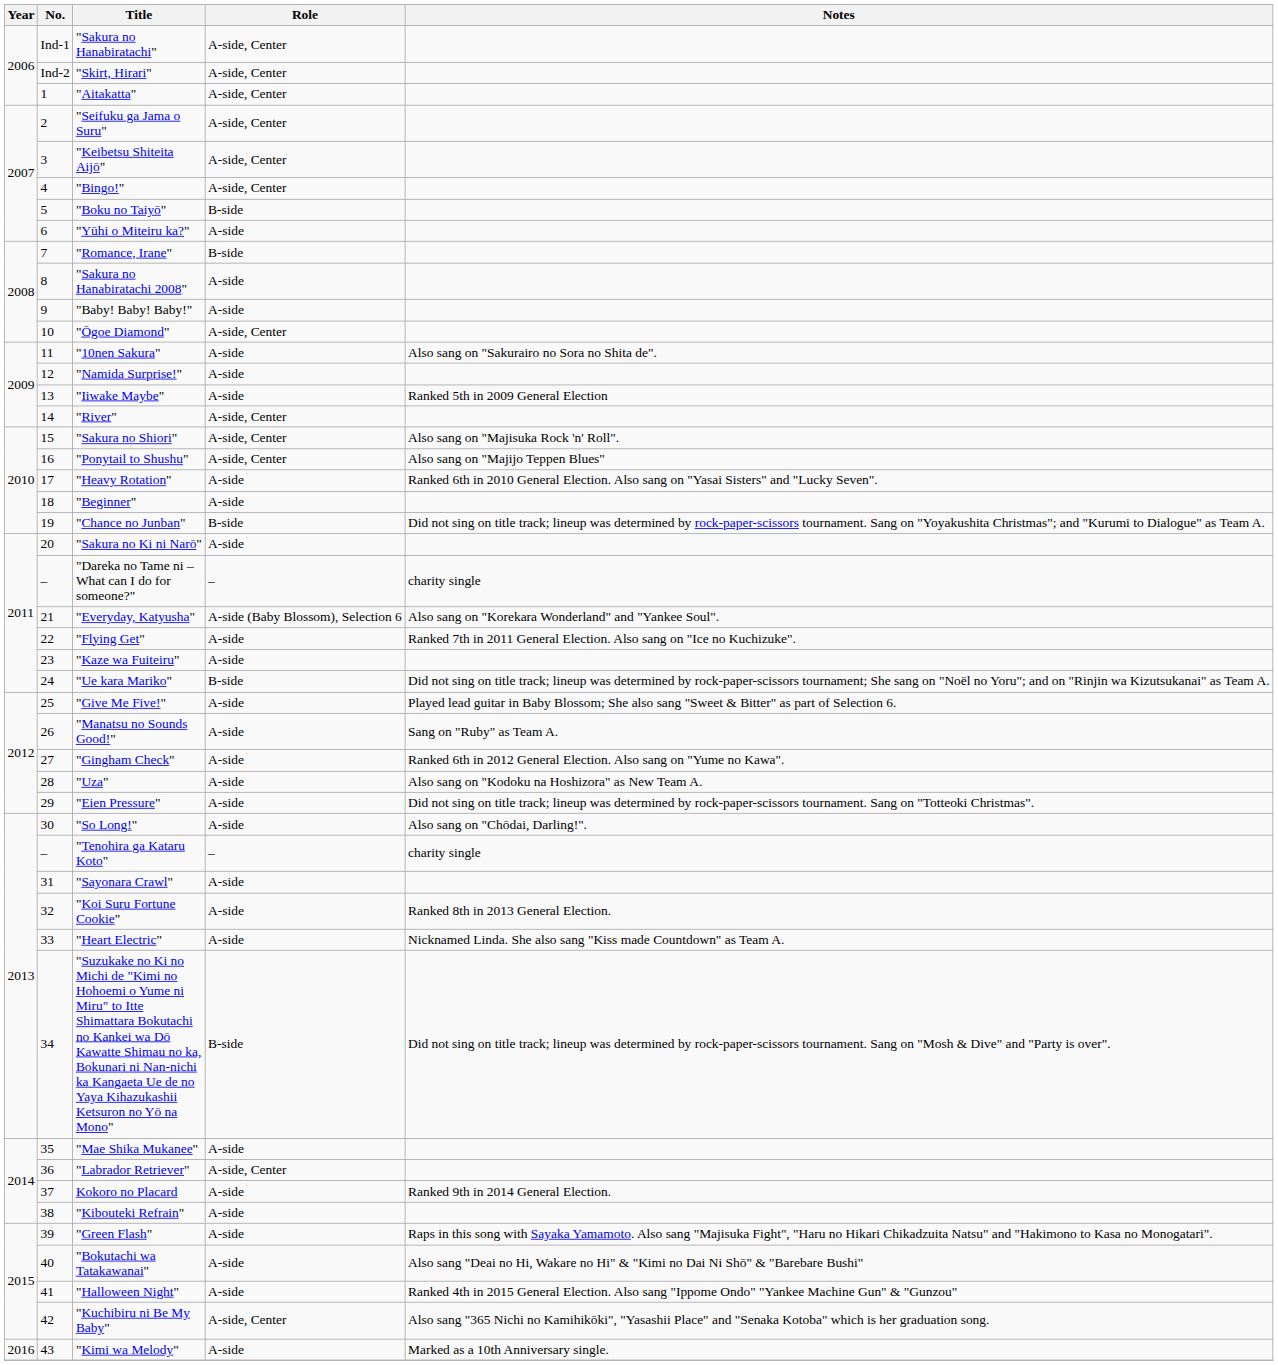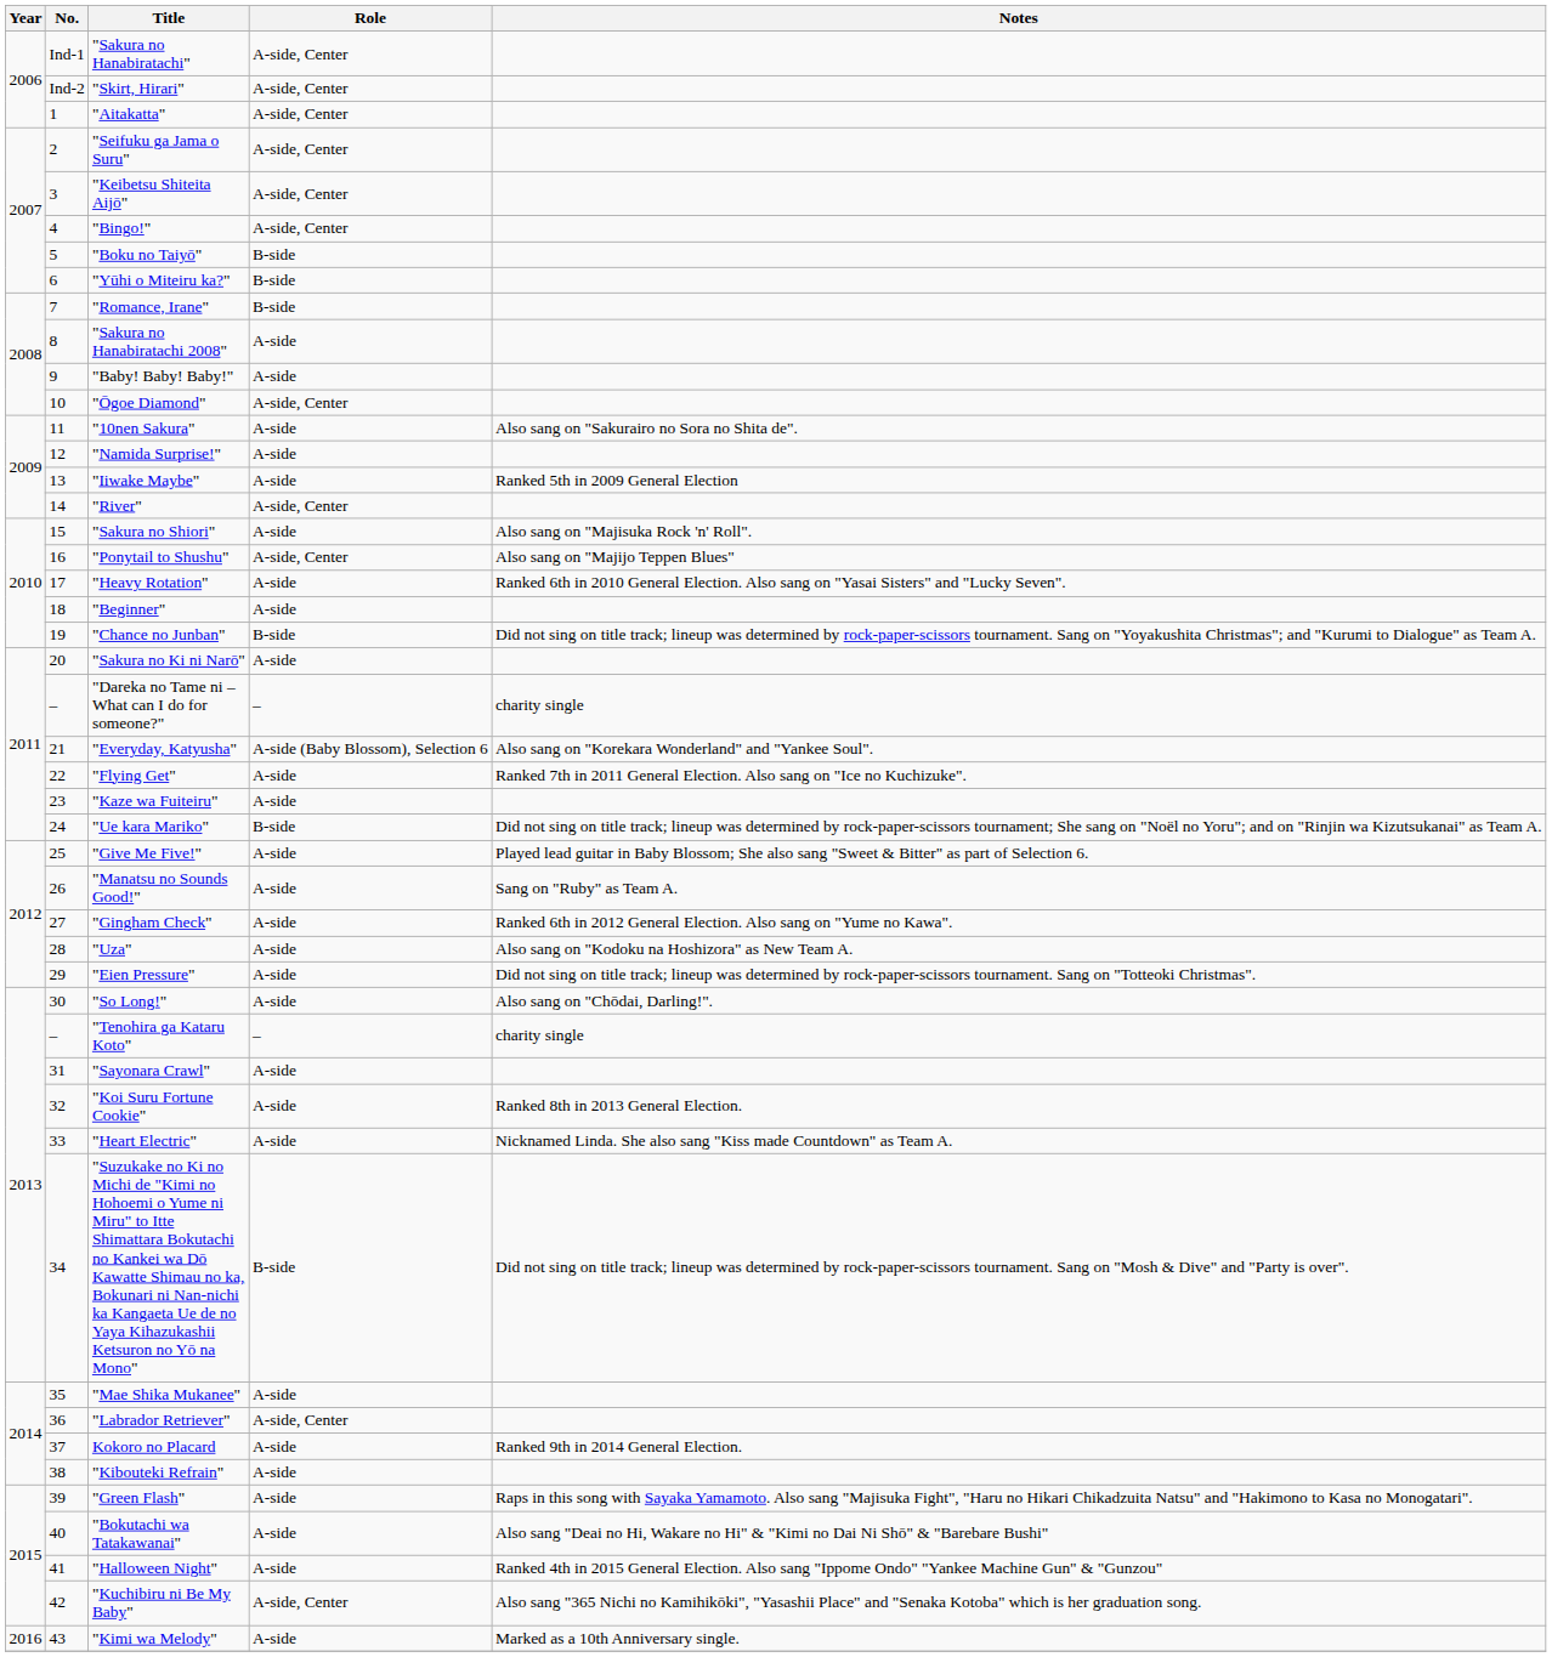 <table class="wikitable sortable">
 <tr>
 <th>Year</th>
 <th data-sort-type="number">No. </th>
 <th style="width:150px;">Title </th>
 <th>Role  </th>
 <th class="unsortable">Notes </th>
 </tr>
 <tr>
 <td rowspan="3">2006</td>
 <td>Ind-1</td>
 <td>"<a href='#'>Sakura no Hanabiratachi</a>"</td>
 <td>A-side, Center</td>
 <td></td>
 </tr>
 <tr>
 <td>Ind-2</td>
 <td>"<a href='#'>Skirt, Hirari</a>"</td>
 <td>A-side, Center</td>
 <td></td>
 </tr>
 <tr>
 <td>1</td>
 <td>"<a href='#'>Aitakatta</a>"</td>
 <td>A-side, Center</td>
 <td></td>
 </tr>
 <tr>
 <td rowspan="5">2007</td>
 <td>2</td>
 <td>"<a href='#'>Seifuku ga Jama o Suru</a>"</td>
 <td>A-side, Center</td>
 <td></td>
 </tr>
 <tr>
 <td>3</td>
 <td>"<a href='#'>Keibetsu Shiteita Aijō</a>"</td>
 <td>A-side, Center</td>
 <td></td>
 </tr>
 <tr>
 <td>4</td>
 <td>"<a href='#'>Bingo!</a>"</td>
 <td>A-side, Center</td>
 <td></td>
 </tr>
 <tr>
 <td>5</td>
 <td>"<a href='#'>Boku no Taiyō</a>"</td>
 <td>B-side</td>
 <td></td>
 </tr>
 <tr>
 <td>6</td>
 <td>"<a href='#'>Yūhi o Miteiru ka?</a>"</td>
-<td>A-side</td>
+<td>B-side</td>
 <td></td>
 </tr>
 <tr>
 <td rowspan="4">2008</td>
 <td>7</td>
 <td>"<a href='#'>Romance, Irane</a>"</td>
 <td>B-side</td>
 <td></td>
 </tr>
 <tr>
 <td>8</td>
 <td>"<a href='#'>Sakura no Hanabiratachi 2008</a>"</td>
 <td>A-side</td>
 <td></td>
 </tr>
 <tr>
 <td>9</td>
 <td>"Baby! Baby! Baby!"</td>
 <td>A-side</td>
 <td></td>
 </tr>
 <tr>
 <td>10</td>
 <td>"<a href='#'>Ōgoe Diamond</a>"</td>
 <td>A-side, Center</td>
 <td></td>
 </tr>
 <tr>
 <td rowspan="4">2009</td>
 <td>11</td>
 <td>"<a href='#'>10nen Sakura</a>"</td>
 <td>A-side</td>
 <td>Also sang on "Sakurairo no Sora no Shita de".</td>
 </tr>
 <tr>
 <td>12</td>
 <td>"<a href='#'>Namida Surprise!</a>"</td>
 <td>A-side</td>
 <td></td>
 </tr>
 <tr>
 <td>13</td>
 <td>"<a href='#'>Iiwake Maybe</a>"</td>
 <td>A-side</td>
 <td>Ranked 5th in 2009 General Election</td>
 </tr>
 <tr>
 <td>14</td>
 <td>"<a href='#'>River</a>"</td>
 <td>A-side, Center</td>
 <td></td>
 </tr>
 <tr>
 <td rowspan="5">2010</td>
 <td>15</td>
 <td>"<a href='#'>Sakura no Shiori</a>"</td>
-<td>A-side, Center</td>
+<td>A-side</td>
 <td>Also sang on "Majisuka Rock 'n' Roll".</td>
 </tr>
 <tr>
 <td>16</td>
 <td>"<a href='#'>Ponytail to Shushu</a>"</td>
 <td>A-side, Center</td>
 <td>Also sang on "Majijo Teppen Blues"</td>
 </tr>
 <tr>
 <td>17</td>
 <td>"<a href='#'>Heavy Rotation</a>"</td>
 <td>A-side</td>
 <td>Ranked 6th in 2010 General Election. Also sang on "Yasai Sisters" and "Lucky Seven".</td>
 </tr>
 <tr>
 <td>18</td>
 <td>"<a href='#'>Beginner</a>"</td>
 <td>A-side</td>
 <td></td>
 </tr>
 <tr>
 <td>19</td>
 <td>"<a href='#'>Chance no Junban</a>"</td>
 <td>B-side</td>
 <td>Did not sing on title track; lineup was determined by <a href='#'>rock-paper-scissors</a> tournament. Sang on "Yoyakushita Christmas"; and "Kurumi to Dialogue" as Team A.</td>
 </tr>
 <tr>
 <td rowspan="6">2011</td>
 <td>20</td>
 <td>"<a href='#'>Sakura no Ki ni Narō</a>"</td>
 <td>A-side</td>
 <td></td>
 </tr>
 <tr>
 <td>–</td>
 <td>"Dareka no Tame ni – What can I do for someone?"</td>
 <td>–</td>
 <td>charity single</td>
 </tr>
 <tr>
 <td>21</td>
 <td>"<a href='#'>Everyday, Katyusha</a>"</td>
 <td>A-side (Baby Blossom), Selection 6</td>
 <td>Also sang on "Korekara Wonderland" and "Yankee Soul".</td>
 </tr>
 <tr>
 <td>22</td>
 <td>"<a href='#'>Flying Get</a>"</td>
 <td>A-side</td>
 <td>Ranked 7th in 2011 General Election. Also sang on "Ice no Kuchizuke".</td>
 </tr>
 <tr>
 <td>23</td>
 <td>"<a href='#'>Kaze wa Fuiteiru</a>"</td>
 <td>A-side</td>
 <td></td>
 </tr>
 <tr>
 <td>24</td>
 <td>"<a href='#'>Ue kara Mariko</a>"</td>
 <td>B-side</td>
 <td>Did not sing on title track; lineup was determined by rock-paper-scissors tournament; She sang on "Noël no Yoru"; and on "Rinjin wa Kizutsukanai" as Team A.</td>
 </tr>
 <tr>
 <td rowspan="5">2012</td>
 <td>25</td>
 <td>"<a href='#'>Give Me Five!</a>"</td>
 <td>A-side</td>
 <td>Played lead guitar in Baby Blossom; She also sang "Sweet & Bitter" as part of Selection 6.</td>
 </tr>
 <tr>
 <td>26</td>
 <td>"<a href='#'>Manatsu no Sounds Good!</a>"</td>
 <td>A-side</td>
 <td>Sang on "Ruby" as Team A.</td>
 </tr>
 <tr>
 <td>27</td>
 <td>"<a href='#'>Gingham Check</a>"</td>
 <td>A-side</td>
 <td>Ranked 6th in 2012 General Election. Also sang on "Yume no Kawa".</td>
 </tr>
 <tr>
 <td>28</td>
 <td>"<a href='#'>Uza</a>"</td>
 <td>A-side</td>
 <td>Also sang on "Kodoku na Hoshizora" as New Team A.</td>
 </tr>
 <tr>
 <td>29</td>
 <td>"<a href='#'>Eien Pressure</a>"</td>
 <td>A-side</td>
 <td>Did not sing on title track; lineup was determined by rock-paper-scissors tournament. Sang on "Totteoki Christmas".</td>
 </tr>
 <tr>
 <td rowspan="6">2013</td>
 <td>30</td>
 <td>"<a href='#'>So Long!</a>"</td>
 <td>A-side</td>
 <td>Also sang on "Chōdai, Darling!".</td>
 </tr>
 <tr>
 <td>–</td>
 <td>"<a href='#'>Tenohira ga Kataru Koto</a>"</td>
 <td>–</td>
 <td>charity single</td>
 </tr>
 <tr>
 <td>31</td>
 <td>"<a href='#'>Sayonara Crawl</a>"</td>
 <td>A-side</td>
 <td></td>
 </tr>
 <tr>
 <td>32</td>
 <td>"<a href='#'>Koi Suru Fortune Cookie</a>"</td>
 <td>A-side</td>
 <td>Ranked 8th in 2013 General Election.</td>
 </tr>
 <tr>
 <td>33</td>
 <td>"<a href='#'>Heart Electric</a>"</td>
 <td>A-side</td>
 <td>Nicknamed Linda. She also sang "Kiss made Countdown" as Team A.</td>
 </tr>
 <tr>
 <td>34</td>
 <td>"<a href='#'>Suzukake no Ki no Michi de "Kimi no Hohoemi o Yume ni Miru" to Itte Shimattara Bokutachi no Kankei wa Dō Kawatte Shimau no ka, Bokunari ni Nan-nichi ka Kangaeta Ue de no Yaya Kihazukashii Ketsuron no Yō na Mono</a>"</td>
 <td>B-side</td>
 <td>Did not sing on title track; lineup was determined by rock-paper-scissors tournament. Sang on "Mosh & Dive" and "Party is over".</td>
 </tr>
 <tr>
 <td rowspan="4">2014</td>
 <td>35</td>
 <td>"<a href='#'>Mae Shika Mukanee</a>"</td>
 <td>A-side</td>
 <td></td>
 </tr>
 <tr>
 <td>36</td>
 <td>"<a href='#'>Labrador Retriever</a>"</td>
 <td>A-side, Center</td>
 <td></td>
 </tr>
 <tr>
 <td>37</td>
 <td><a href='#'>Kokoro no Placard</a></td>
 <td>A-side</td>
 <td>Ranked 9th in 2014 General Election.</td>
 </tr>
 <tr>
 <td>38</td>
 <td>"<a href='#'>Kibouteki Refrain</a>"</td>
 <td>A-side</td>
 <td></td>
 </tr>
 <tr>
 <td rowspan="4">2015</td>
 <td>39</td>
 <td>"<a href='#'>Green Flash</a>"</td>
 <td>A-side</td>
 <td>Raps in this song with <a href='#'>Sayaka Yamamoto</a>. Also sang "Majisuka Fight", "Haru no Hikari Chikadzuita Natsu" and "Hakimono to Kasa no Monogatari".</td>
 </tr>
 <tr>
 <td>40</td>
 <td>"<a href='#'>Bokutachi wa Tatakawanai</a>"</td>
 <td>A-side</td>
 <td>Also sang "Deai no Hi, Wakare no Hi" & "Kimi no Dai Ni Shō" & "Barebare Bushi"</td>
 </tr>
 <tr>
 <td>41</td>
 <td>"<a href='#'>Halloween Night</a>"</td>
 <td>A-side</td>
 <td>Ranked 4th in 2015 General Election. Also sang "Ippome Ondo" "Yankee Machine Gun" & "Gunzou"</td>
 </tr>
 <tr>
 <td>42</td>
 <td>"<a href='#'>Kuchibiru ni Be My Baby</a>"</td>
 <td>A-side, Center</td>
 <td>Also sang "365 Nichi no Kamihikōki", "Yasashii Place" and "Senaka Kotoba" which is her graduation song.</td>
 </tr>
 <tr>
 <td rowspan="1">2016</td>
 <td>43</td>
 <td>"<a href='#'>Kimi wa Melody</a>"</td>
 <td>A-side</td>
 <td>Marked as a 10th Anniversary single.</td>
 </tr>
 <tr>
 </tr>
 </table>
